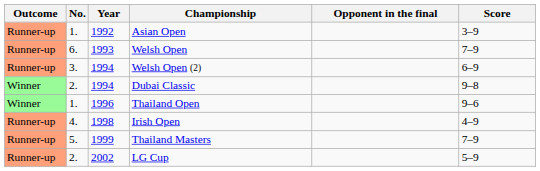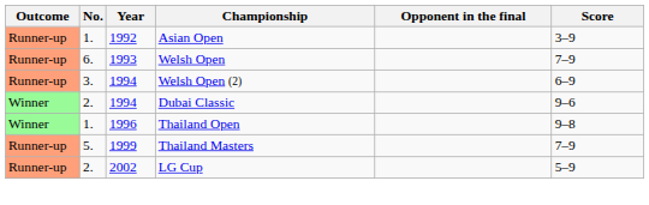 <table class="sortable wikitable">
 <tr>
 <th width="80">Outcome</th>
 <th width="20">No.</th>
 <th width="50">Year</th>
 <th width="250">Championship</th>
 <th width="200">Opponent in the final</th>
 <th width="100">Score</th>
 </tr>
 <tr>
 <td style="background:#ffa07a;">Runner-up</td>
 <td>1.</td>
 <td><a href='#'>1992</a></td>
 <td><a href='#'>Asian Open</a></td>
 <td> </td>
 <td>3–9</td>
 </tr>
 <tr>
 <td style="background:#ffa07a;">Runner-up</td>
 <td>6.</td>
 <td><a href='#'>1993</a></td>
 <td><a href='#'>Welsh Open</a></td>
 <td> </td>
 <td>7–9</td>
 </tr>
 <tr>
 <td style="background:#ffa07a;">Runner-up</td>
 <td>3.</td>
 <td><a href='#'>1994</a></td>
 <td><a href='#'>Welsh Open</a> <small>(2)</small></td>
 <td> </td>
 <td>6–9</td>
 </tr>
 <tr>
 <td style="background:#98FB98">Winner</td>
 <td>2.</td>
 <td><a href='#'>1994</a></td>
 <td><a href='#'>Dubai Classic</a></td>
 <td> </td>
-<td>9–8</td>
+<td>9–6</td>
 </tr>
 <tr>
 <td style="background:#98FB98">Winner</td>
 <td>1.</td>
 <td><a href='#'>1996</a></td>
 <td><a href='#'>Thailand Open</a></td>
 <td> </td>
-<td>9–6</td>
-</tr>
-<tr>
-<td style="background:#ffa07a;">Runner-up</td>
-<td>4.</td>
-<td><a href='#'>1998</a></td>
-<td><a href='#'>Irish Open</a></td>
-<td> </td>
-<td>4–9</td>
+<td>9–8</td>
 </tr>
 <tr>
 <td style="background:#ffa07a;">Runner-up</td>
 <td>5.</td>
 <td><a href='#'>1999</a></td>
 <td><a href='#'>Thailand Masters</a></td>
 <td> </td>
 <td>7–9</td>
 </tr>
 <tr>
 <td style="background:#ffa07a;">Runner-up</td>
 <td>2.</td>
 <td><a href='#'>2002</a></td>
 <td><a href='#'>LG Cup</a></td>
 <td> </td>
 <td>5–9</td>
 </tr>
 </table>
